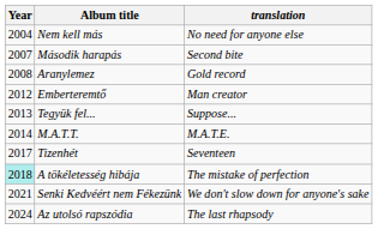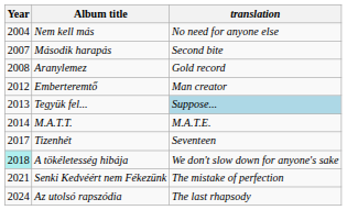 <table class="wikitable" style="font-size:95%;">
 <tr>
 <th>Year</th>
 <th>Album title</th>
 <th><em>translation</em></th>
 </tr>
 <tr>
 <td align="center">2004</td>
 <td><em>Nem kell más</em></td>
 <td><em>No need for anyone else</em></td>
 </tr>
 <tr>
 <td align="center">2007</td>
 <td><em>Második harapás</em></td>
 <td><em>Second bite</em></td>
 </tr>
 <tr>
 <td align="center">2008</td>
 <td><em>Aranylemez</em></td>
 <td><em>Gold record</em></td>
 </tr>
 <tr>
 <td align="center">2012</td>
 <td><em>Emberteremtő</em></td>
 <td><em>Man creator</em></td>
 </tr>
 <tr>
 <td align="center">2013</td>
 <td><em>Tegyük fel...</em></td>
-<td><em>Suppose...</em></td>
+<td style="background: lightblue;"><em>Suppose...</em></td>
 </tr>
 <tr>
 <td align="center">2014</td>
 <td><em>M.A.T.T.</em></td>
 <td><em>M.A.T.E.</em></td>
 </tr>
 <tr>
 <td align="center">2017</td>
 <td><em>Tizenhét</em></td>
 <td><em>Seventeen</em></td>
 </tr>
 <tr>
 <td align="center" style="background: paleturquoise;">2018</td>
 <td><em>A tökéletesség hibája</em></td>
-<td><em>The mistake of perfection</em></td>
+<td><em>We don't slow down for anyone's sake</em></td>
 </tr>
 <tr>
 <td align="center">2021</td>
 <td><em>Senki Kedvéért nem Fékezünk</em></td>
-<td><em>We don't slow down for anyone's sake</em></td>
+<td><em>The mistake of perfection</em></td>
 </tr>
 <tr>
 <td align="center">2024</td>
 <td><em>Az utolsó rapszódia</em></td>
 <td><em>The last rhapsody</em></td>
 </tr>
 </table>
